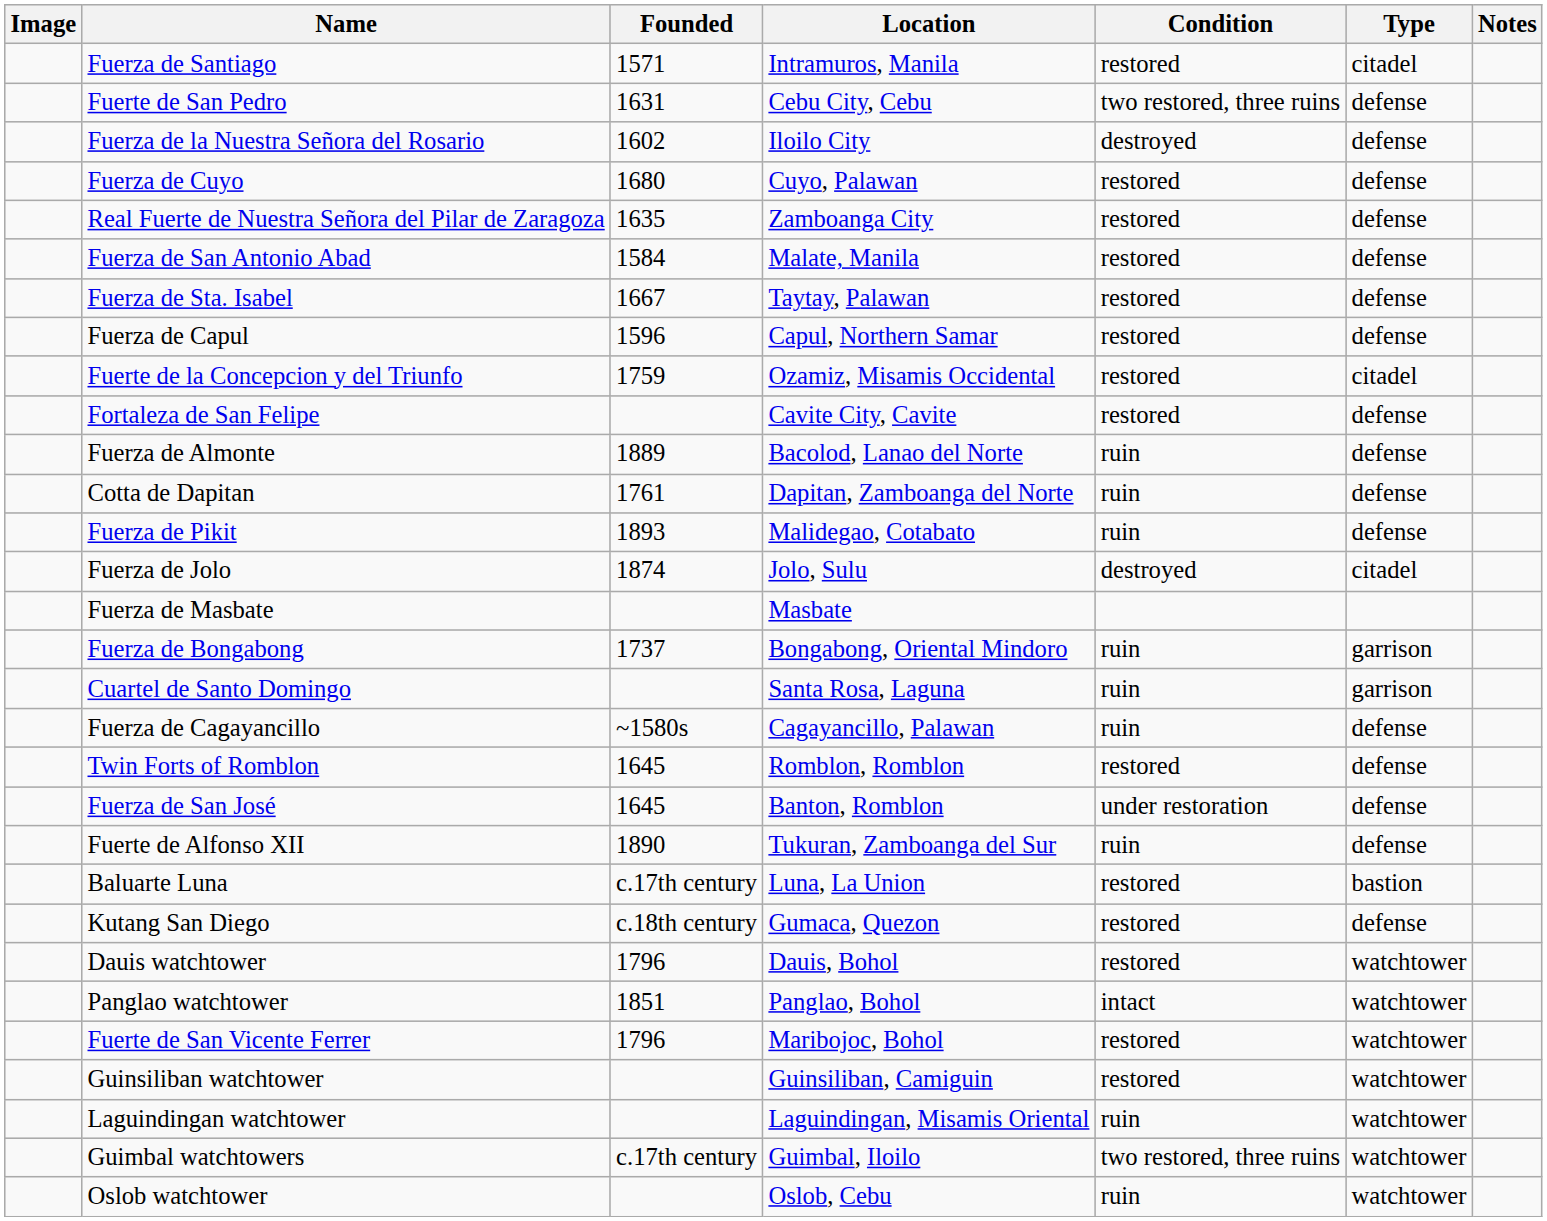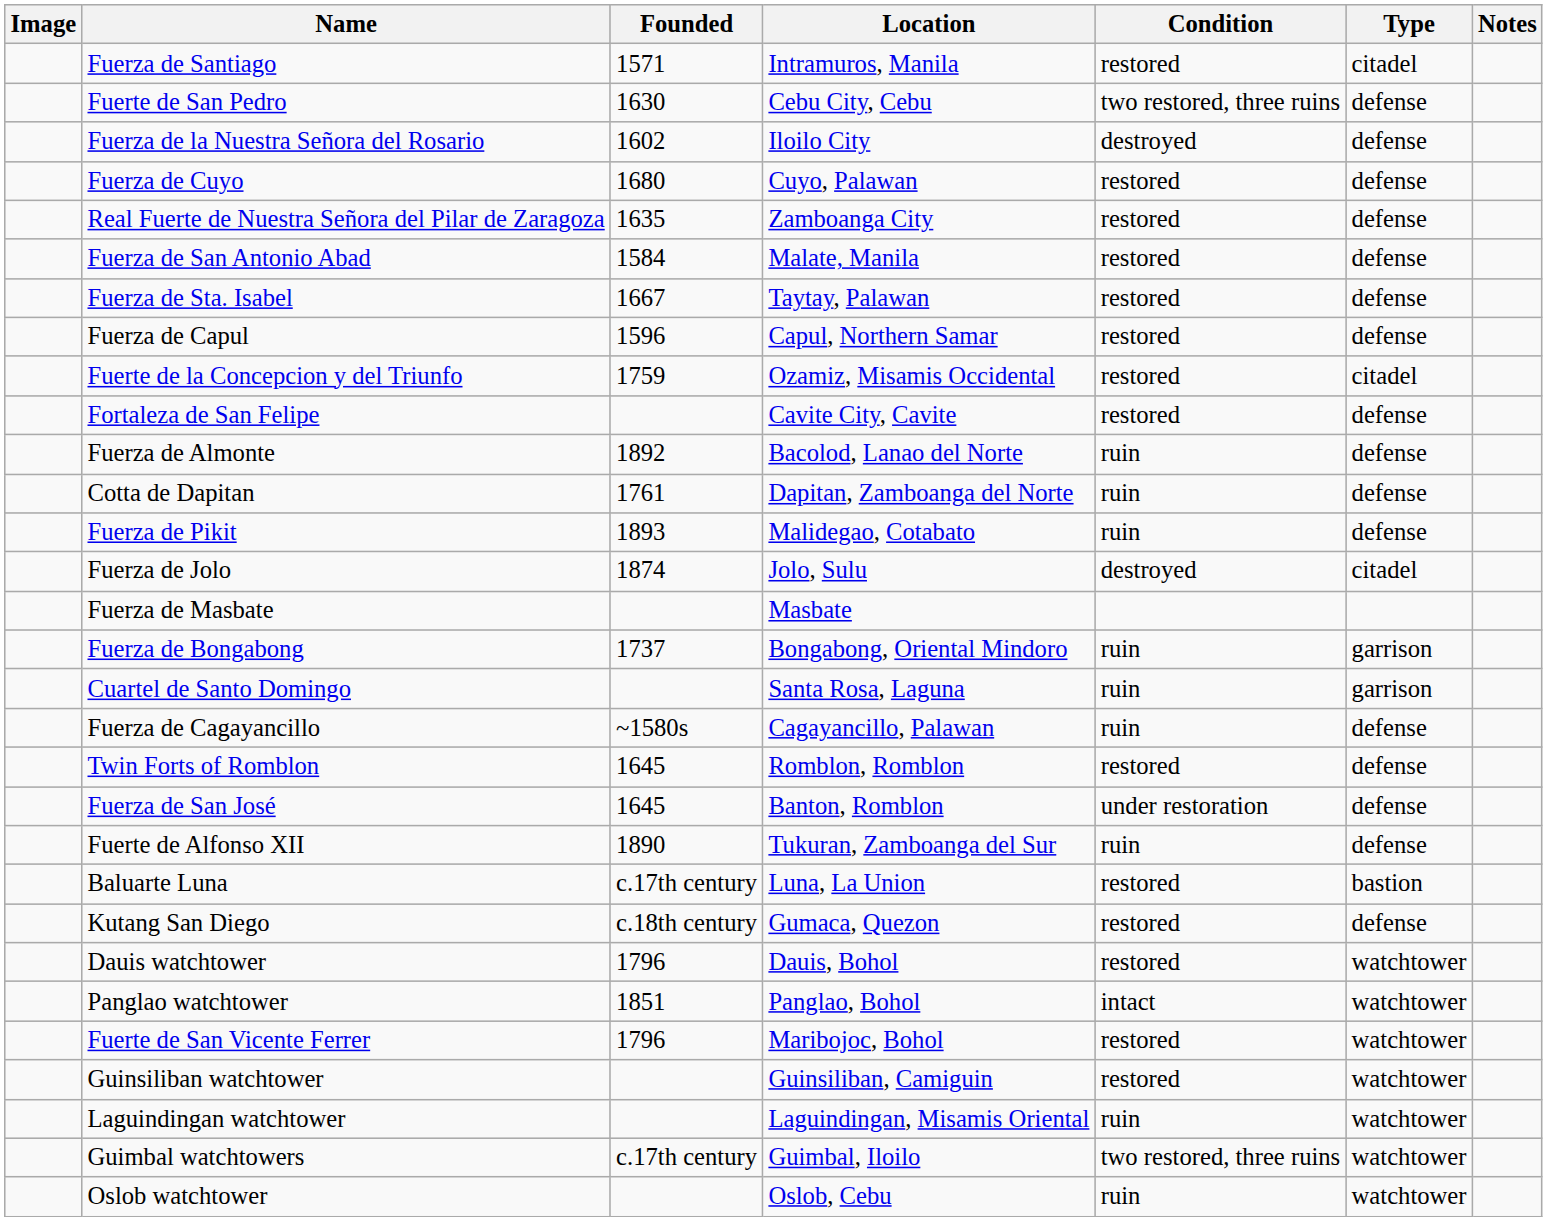 <table class="wikitable">
 <tr>
 <th>Image</th>
 <th>Name</th>
 <th>Founded</th>
 <th>Location</th>
 <th>Condition</th>
 <th>Type</th>
 <th>Notes</th>
 </tr>
 <tr>
 <td></td>
 <td><a href='#'>Fuerza de Santiago</a></td>
 <td>1571</td>
 <td><a href='#'>Intramuros</a>, <a href='#'>Manila</a></td>
 <td>restored</td>
 <td>citadel</td>
 <td></td>
 </tr>
 <tr>
 <td></td>
 <td><a href='#'>Fuerte de San Pedro</a></td>
-<td>1631</td>
+<td>1630</td>
 <td><a href='#'>Cebu City</a>, <a href='#'>Cebu</a></td>
 <td>two restored, three ruins</td>
 <td>defense</td>
 <td></td>
 </tr>
 <tr>
 <td></td>
 <td><a href='#'>Fuerza de la Nuestra Señora del Rosario</a></td>
 <td>1602</td>
 <td><a href='#'>Iloilo City</a></td>
 <td>destroyed</td>
 <td>defense</td>
 <td></td>
 </tr>
 <tr>
 <td></td>
 <td><a href='#'>Fuerza de Cuyo</a></td>
 <td>1680</td>
 <td><a href='#'>Cuyo</a>, <a href='#'>Palawan</a></td>
 <td>restored</td>
 <td>defense</td>
 <td></td>
 </tr>
 <tr>
 <td></td>
 <td><a href='#'>Real Fuerte de Nuestra Señora del Pilar de Zaragoza</a></td>
 <td>1635</td>
 <td><a href='#'>Zamboanga City</a></td>
 <td>restored</td>
 <td>defense</td>
 <td></td>
 </tr>
 <tr>
 <td></td>
 <td><a href='#'>Fuerza de San Antonio Abad</a></td>
 <td>1584</td>
 <td><a href='#'>Malate, Manila</a></td>
 <td>restored</td>
 <td>defense</td>
 <td></td>
 </tr>
 <tr>
 <td></td>
 <td><a href='#'>Fuerza de Sta. Isabel</a></td>
 <td>1667</td>
 <td><a href='#'>Taytay</a>, <a href='#'>Palawan</a></td>
 <td>restored</td>
 <td>defense</td>
 <td></td>
 </tr>
 <tr>
 <td></td>
 <td>Fuerza de Capul</td>
 <td>1596</td>
 <td><a href='#'>Capul</a>, <a href='#'>Northern Samar</a></td>
 <td>restored</td>
 <td>defense</td>
 <td></td>
 </tr>
 <tr>
 <td></td>
 <td><a href='#'>Fuerte de la Concepcion y del Triunfo</a></td>
 <td>1759</td>
 <td><a href='#'>Ozamiz</a>, <a href='#'>Misamis Occidental</a></td>
 <td>restored</td>
 <td>citadel</td>
 <td></td>
 </tr>
 <tr>
 <td></td>
 <td><a href='#'>Fortaleza de San Felipe</a></td>
 <td></td>
 <td><a href='#'>Cavite City</a>, <a href='#'>Cavite</a></td>
 <td>restored</td>
 <td>defense</td>
 <td></td>
 </tr>
 <tr>
 <td></td>
 <td>Fuerza de Almonte</td>
-<td>1889</td>
+<td>1892</td>
 <td><a href='#'>Bacolod</a>, <a href='#'>Lanao del Norte</a></td>
 <td>ruin</td>
 <td>defense</td>
 <td></td>
 </tr>
 <tr>
 <td></td>
 <td>Cotta de Dapitan</td>
 <td>1761</td>
 <td><a href='#'>Dapitan</a>, <a href='#'>Zamboanga del Norte</a></td>
 <td>ruin</td>
 <td>defense</td>
 <td></td>
 </tr>
 <tr>
 <td></td>
 <td><a href='#'>Fuerza de Pikit</a></td>
 <td>1893</td>
 <td><a href='#'>Malidegao</a>, <a href='#'>Cotabato</a></td>
 <td>ruin</td>
 <td>defense</td>
 <td></td>
 </tr>
 <tr>
 <td></td>
 <td>Fuerza de Jolo</td>
 <td>1874</td>
 <td><a href='#'>Jolo</a>, <a href='#'>Sulu</a></td>
 <td>destroyed</td>
 <td>citadel</td>
 <td></td>
 </tr>
 <tr>
 <td></td>
 <td>Fuerza de Masbate</td>
 <td></td>
 <td><a href='#'>Masbate</a></td>
 <td></td>
 <td></td>
 <td></td>
 </tr>
 <tr>
 <td></td>
 <td><a href='#'>Fuerza de Bongabong</a></td>
 <td>1737</td>
 <td><a href='#'>Bongabong</a>, <a href='#'>Oriental Mindoro</a></td>
 <td>ruin</td>
 <td>garrison</td>
 <td></td>
 </tr>
 <tr>
 <td></td>
 <td><a href='#'>Cuartel de Santo Domingo</a></td>
 <td></td>
 <td><a href='#'>Santa Rosa</a>, <a href='#'>Laguna</a></td>
 <td>ruin</td>
 <td>garrison</td>
 <td></td>
 </tr>
 <tr>
 <td></td>
 <td>Fuerza de Cagayancillo</td>
 <td>~1580s</td>
 <td><a href='#'>Cagayancillo</a>, <a href='#'>Palawan</a></td>
 <td>ruin</td>
 <td>defense</td>
 <td></td>
 </tr>
 <tr>
 <td></td>
 <td><a href='#'>Twin Forts of Romblon</a></td>
 <td>1645</td>
 <td><a href='#'>Romblon</a>, <a href='#'>Romblon</a></td>
 <td>restored</td>
 <td>defense</td>
 <td></td>
 </tr>
 <tr>
 <td></td>
 <td><a href='#'>Fuerza de San José</a></td>
 <td>1645</td>
 <td><a href='#'>Banton</a>, <a href='#'>Romblon</a></td>
 <td>under restoration</td>
 <td>defense</td>
 <td></td>
 </tr>
 <tr>
 <td></td>
 <td>Fuerte de Alfonso XII</td>
 <td>1890</td>
 <td><a href='#'>Tukuran</a>, <a href='#'>Zamboanga del Sur</a></td>
 <td>ruin</td>
 <td>defense</td>
 <td></td>
 </tr>
 <tr>
 <td></td>
 <td>Baluarte Luna</td>
 <td>c.17th century</td>
 <td><a href='#'>Luna</a>, <a href='#'>La Union</a></td>
 <td>restored</td>
 <td>bastion</td>
 <td></td>
 </tr>
 <tr>
 <td></td>
 <td>Kutang San Diego</td>
 <td>c.18th century</td>
 <td><a href='#'>Gumaca</a>, <a href='#'>Quezon</a></td>
 <td>restored</td>
 <td>defense</td>
 <td></td>
 </tr>
 <tr>
 <td></td>
 <td>Dauis watchtower</td>
 <td>1796</td>
 <td><a href='#'>Dauis</a>, <a href='#'>Bohol</a></td>
 <td>restored</td>
 <td>watchtower</td>
 <td></td>
 </tr>
 <tr>
 <td></td>
 <td>Panglao watchtower</td>
 <td>1851</td>
 <td><a href='#'>Panglao</a>, <a href='#'>Bohol</a></td>
 <td>intact</td>
 <td>watchtower</td>
 <td></td>
 </tr>
 <tr>
 <td></td>
 <td><a href='#'>Fuerte de San Vicente Ferrer</a></td>
 <td>1796</td>
 <td><a href='#'>Maribojoc</a>, <a href='#'>Bohol</a></td>
 <td>restored</td>
 <td>watchtower</td>
 <td></td>
 </tr>
 <tr>
 <td></td>
 <td>Guinsiliban watchtower</td>
 <td></td>
 <td><a href='#'>Guinsiliban</a>, <a href='#'>Camiguin</a></td>
 <td>restored</td>
 <td>watchtower</td>
 <td></td>
 </tr>
 <tr>
 <td></td>
 <td>Laguindingan watchtower</td>
 <td></td>
 <td><a href='#'>Laguindingan</a>, <a href='#'>Misamis Oriental</a></td>
 <td>ruin</td>
 <td>watchtower</td>
 <td></td>
 </tr>
 <tr>
 <td></td>
 <td>Guimbal watchtowers</td>
 <td>c.17th century</td>
 <td><a href='#'>Guimbal</a>, <a href='#'>Iloilo</a></td>
 <td>two restored, three ruins</td>
 <td>watchtower</td>
 <td></td>
 </tr>
 <tr>
 <td></td>
 <td>Oslob watchtower</td>
 <td></td>
 <td><a href='#'>Oslob</a>, <a href='#'>Cebu</a></td>
 <td>ruin</td>
 <td>watchtower</td>
 <td></td>
 </tr>
 </table>
